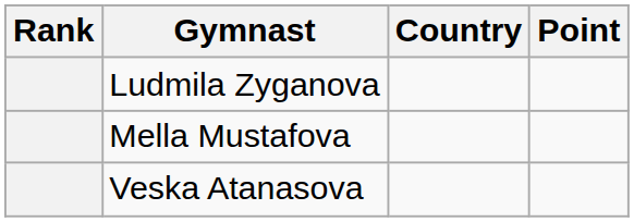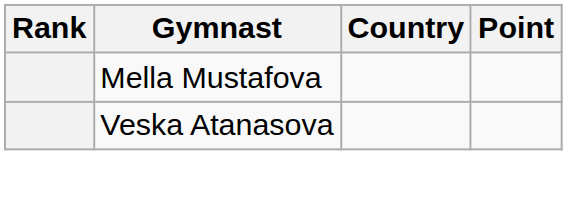 <table class="wikitable sortable">
 <tr>
 <th>Rank</th>
 <th>Gymnast</th>
 <th>Country</th>
 <th>Point</th>
-</tr>
-<tr>
-<th></th>
-<td>Ludmila Zyganova</td>
-<td></td>
-<td></td>
 </tr>
 <tr>
 <th></th>
 <td>Mella Mustafova</td>
 <td></td>
 <td></td>
 </tr>
 <tr>
 <th></th>
 <td>Veska Atanasova</td>
 <td></td>
 <td></td>
 </tr>
 </table>
